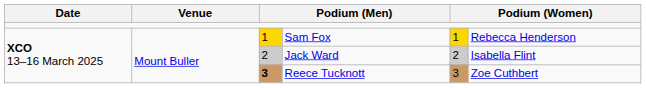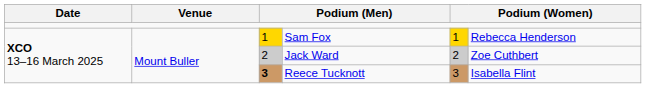 <table class="wikitable" width=70%>
 <tr>
 <th>Date</th>
 <th width=20%>Venue</th>
 <th colspan=2 width=30%>Podium (Men)</th>
 <th colspan=2 width=30%>Podium (Women)</th>
 </tr>
 <tr>
 <td colspan=6></td>
 </tr>
 <tr>
 <td rowspan=3><strong>XCO</strong> <br> 13–16 March 2025</td>
 <td rowspan=3><br><a href='#'>Mount Buller</a></td>
 <td bgcolor=FFD700>1</td>
 <td><a href='#'>Sam Fox</a></td>
 <td bgcolor=FFD700>1</td>
 <td><a href='#'>Rebecca Henderson</a></td>
 </tr>
 <tr>
 <td bgcolor=CCCCCC>2</td>
 <td><a href='#'>Jack Ward</a></td>
 <td bgcolor=CCCCCC>2</td>
-<td><a href='#'>Isabella Flint</a></td>
+<td><a href='#'>Zoe Cuthbert</a></td>
 </tr>
 <tr>
 <td bgcolor=CC9966><strong>3</strong></td>
 <td><a href='#'>Reece Tucknott</a></td>
 <td bgcolor=CC9966>3</td>
-<td><a href='#'>Zoe Cuthbert</a></td>
+<td><a href='#'>Isabella Flint</a></td>
 </tr>
 </table>
